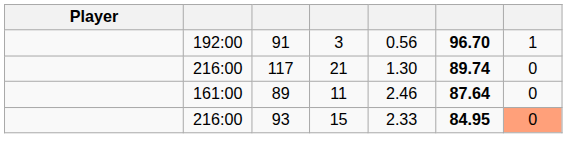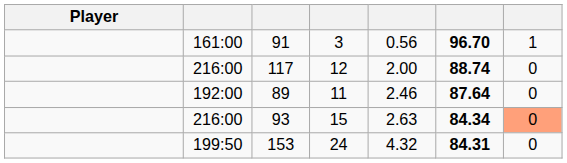 <table class="wikitable sortable" style="text-align:center;">
 <tr>
 <th width="170px">Player</th>
 <th width="60px"></th>
 <th width="50px"></th>
 <th width="50px"></th>
 <th width="60px"></th>
 <th width="60px"></th>
 <th width="50px"></th>
 </tr>
 <tr>
 <td align="left"> </td>
-<td>192:00</td>
+<td>161:00</td>
 <td>91</td>
 <td>3</td>
 <td>0.56</td>
 <td><strong>96.70</strong></td>
 <td>1</td>
 </tr>
 <tr>
 <td align="left"> </td>
 <td>216:00</td>
 <td>117</td>
-<td>21</td>
-<td>1.30</td>
-<td><strong>89.74</strong></td>
+<td>12</td>
+<td>2.00</td>
+<td><strong>88.74</strong></td>
 <td>0</td>
 </tr>
 <tr>
 <td align="left"> </td>
-<td>161:00</td>
+<td>192:00</td>
 <td>89</td>
 <td>11</td>
 <td>2.46</td>
 <td><strong>87.64</strong></td>
 <td>0</td>
 </tr>
 <tr>
 <td align="left"> </td>
 <td>216:00</td>
 <td>93</td>
 <td>15</td>
-<td>2.33</td>
-<td><strong>84.95</strong></td>
+<td>2.63</td>
+<td><strong>84.34</strong></td>
 <td style="background: lightsalmon;">0</td>
 </tr>
+<tr>
+<td align="left"> </td>
+<td>199:50</td>
+<td>153</td>
+<td>24</td>
+<td>4.32</td>
+<td><strong>84.31</strong></td>
+<td>0</td>
+</tr>
 </table>
